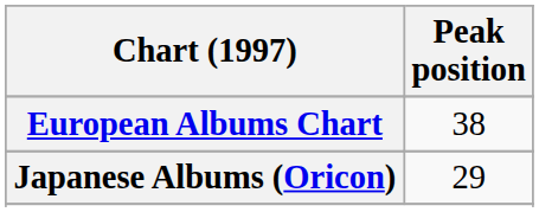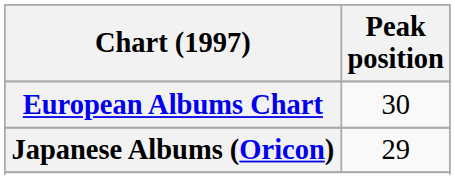 <table class="wikitable sortable plainrowheaders" style="text-align:center">
 <tr>
 <th scope="col">Chart (1997)</th>
 <th scope="col">Peak<br>position</th>
 </tr>
 <tr>
 </tr>
 <tr>
 </tr>
 <tr>
 </tr>
 <tr>
 </tr>
 <tr>
 </tr>
 <tr>
 </tr>
 <tr>
 <th scope="row"><a href='#'>European Albums Chart</a></th>
-<td>38</td>
+<td>30</td>
 </tr>
 <tr>
 </tr>
 <tr>
 </tr>
 <tr>
 <th scope="row">Japanese Albums (<a href='#'>Oricon</a>)</th>
 <td>29</td>
 </tr>
 <tr>
 </tr>
 <tr>
 </tr>
 <tr>
 </tr>
 <tr>
 </tr>
 <tr>
 </tr>
 <tr>
 </tr>
 </table>
